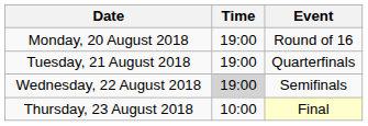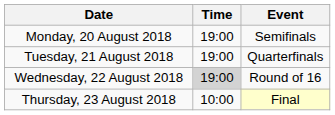 <table class = "wikitable" style="text-align:center;">
 <tr>
 <th width=220>Date</th>
 <th width=50>Time</th>
 <th width=100>Event</th>
 </tr>
 <tr>
 <td>Monday, 20 August 2018</td>
 <td>19:00</td>
-<td>Round of 16</td>
+<td>Semifinals</td>
 </tr>
 <tr>
 <td>Tuesday, 21 August 2018</td>
 <td>19:00</td>
 <td>Quarterfinals</td>
 </tr>
 <tr>
 <td>Wednesday, 22 August 2018</td>
 <td style="background: lightgrey;">19:00</td>
-<td>Semifinals</td>
+<td>Round of 16</td>
 </tr>
 <tr>
 <td>Thursday, 23 August 2018</td>
 <td>10:00</td>
 <td bgcolor=ffffcc>Final</td>
 </tr>
 </table>
